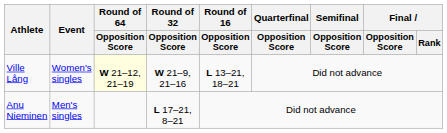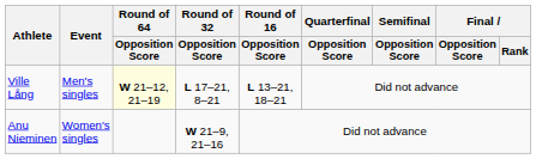 <table class=wikitable style="font-size:90%">
 <tr>
 <th rowspan="2">Athlete</th>
 <th rowspan="2">Event</th>
 <th>Round of 64</th>
 <th>Round of 32</th>
 <th>Round of 16</th>
 <th>Quarterfinal</th>
 <th>Semifinal</th>
 <th colspan=2>Final / </th>
 </tr>
 <tr style="font-size:95%">
 <th>Opposition<br>Score</th>
 <th>Opposition<br>Score</th>
 <th>Opposition<br>Score</th>
 <th>Opposition<br>Score</th>
 <th>Opposition<br>Score</th>
 <th>Opposition<br>Score</th>
 <th>Rank</th>
 </tr>
 <tr align=center>
 <td align=left><a href='#'>Ville Lång</a></td>
-<td align=left><a href='#'>Women's singles</a></td>
+<td align=left><a href='#'>Men's singles</a></td>
 <td style="background: lightyellow;"><br><strong>W</strong> 21–12, 21–19</td>
-<td><br><strong>W</strong> 21–9, 21–16</td>
+<td><br><strong>L</strong> 17–21, 8–21</td>
 <td><br><strong>L</strong> 13–21, 18–21</td>
 <td colspan=4>Did not advance</td>
 </tr>
 <tr align=center>
 <td align=left><a href='#'>Anu Nieminen</a></td>
-<td align=left><a href='#'>Men's singles</a></td>
+<td align=left><a href='#'>Women's singles</a></td>
 <td></td>
-<td><br><strong>L</strong> 17–21, 8–21</td>
+<td><br><strong>W</strong> 21–9, 21–16</td>
 <td colspan=5>Did not advance</td>
 </tr>
 </table>
